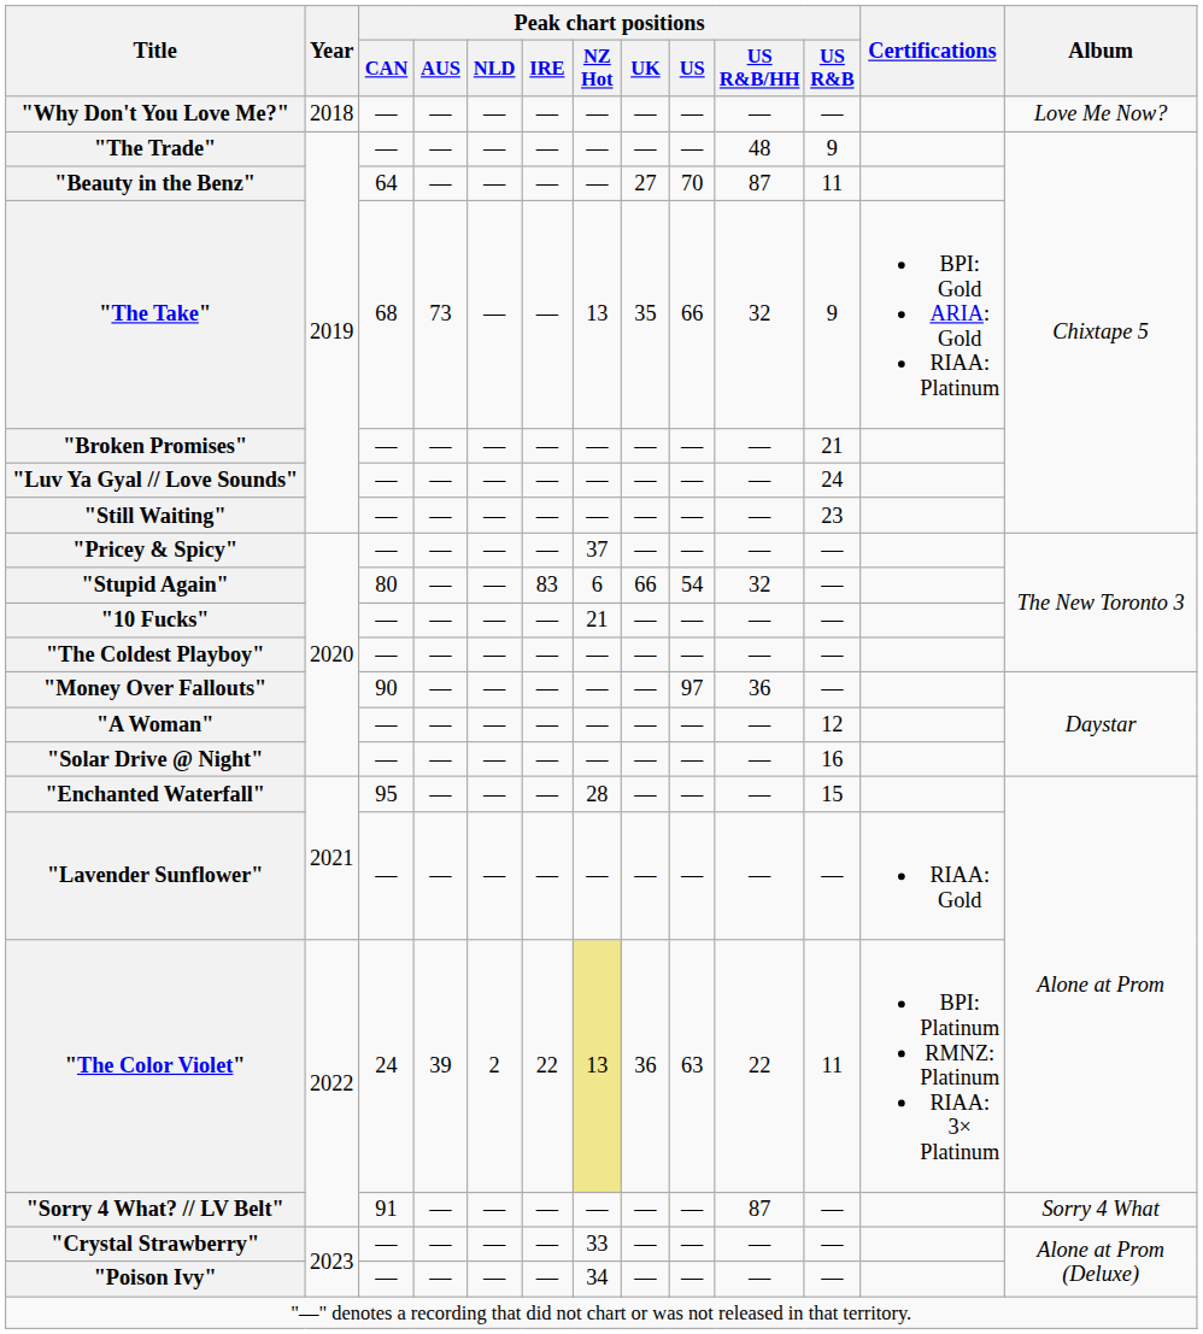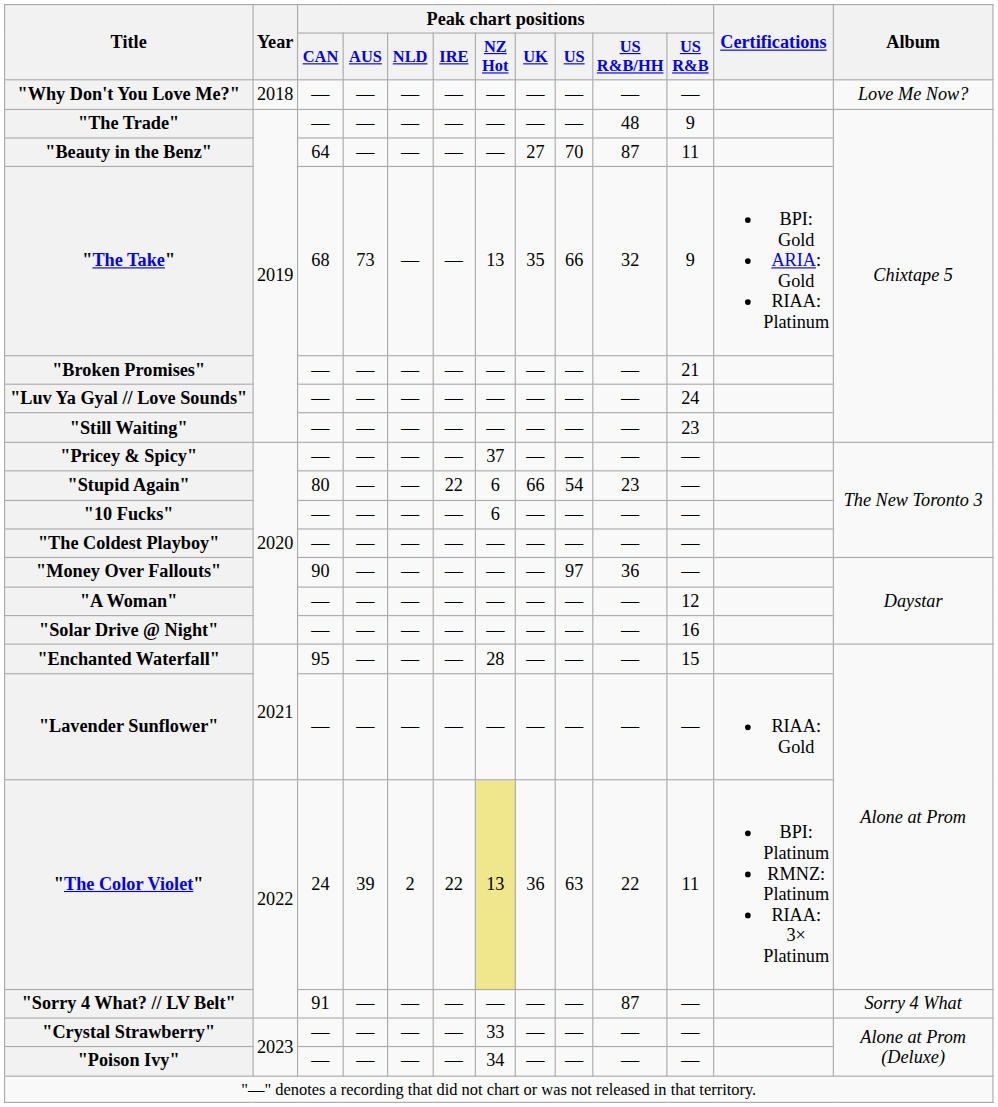 <table class="wikitable plainrowheaders" style="text-align:center;">
 <tr>
 <th scope="col" rowspan="2" style="width:22.5em;">Title</th>
 <th scope="col" rowspan="2">Year</th>
 <th scope="col" colspan="9">Peak chart positions</th>
 <th scope="col" rowspan="2"><a href='#'>Certifications</a></th>
 <th scope="col" rowspan="2" style="width:14em;">Album</th>
 </tr>
 <tr>
 <th scope="col" style="width:2.5em;font-size:90%;"><a href='#'>CAN</a><br></th>
 <th scope="col" style="width:2.5em;font-size:90%;"><a href='#'>AUS</a><br></th>
 <th scope="col" style="width:2.5em;font-size:90%;"><a href='#'>NLD</a><br></th>
 <th scope="col" style="width:2.5em;font-size:90%;"><a href='#'>IRE</a><br></th>
 <th scope="col" style="width:2.5em;font-size:90%;"><a href='#'>NZ<br>Hot</a><br></th>
 <th scope="col" style="width:2.5em;font-size:90%;"><a href='#'>UK</a><br></th>
 <th scope="col" style="width:2.5em;font-size:90%;"><a href='#'>US</a><br></th>
 <th scope="col" style="width:2.5em;font-size:90%;"><a href='#'>US<br>R&B/HH</a><br></th>
 <th scope="col" style="width:2.5em;font-size:90%;"><a href='#'>US R&B</a><br></th>
 </tr>
 <tr>
 <th scope="row">"Why Don't You Love Me?"</th>
 <td>2018</td>
 <td>—</td>
 <td>—</td>
 <td>—</td>
 <td>—</td>
 <td>—</td>
 <td>—</td>
 <td>—</td>
 <td>—</td>
 <td>—</td>
 <td></td>
 <td><em>Love Me Now?</em></td>
 </tr>
 <tr>
 <th scope="row">"The Trade"<br></th>
 <td rowspan="6">2019</td>
 <td>—</td>
 <td>—</td>
 <td>—</td>
 <td>—</td>
 <td>—</td>
 <td>—</td>
 <td>—</td>
 <td>48</td>
 <td>9</td>
 <td></td>
 <td rowspan="6"><em>Chixtape 5</em></td>
 </tr>
 <tr>
 <th scope="row">"Beauty in the Benz"<br></th>
 <td>64</td>
 <td>—</td>
 <td>—</td>
 <td>—</td>
 <td>—</td>
 <td>27</td>
 <td>70</td>
 <td>87</td>
 <td>11</td>
 <td></td>
 </tr>
 <tr>
 <th scope="row">"<a href='#'>The Take</a>"<br></th>
 <td>68</td>
 <td>73</td>
 <td>—</td>
 <td>—</td>
 <td>13</td>
 <td>35</td>
 <td>66</td>
 <td>32</td>
 <td>9</td>
 <td><br><ul><li>BPI: Gold</li><li><a href='#'>ARIA</a>: Gold</li><li>RIAA: Platinum</li></ul></td>
 </tr>
 <tr>
 <th scope="row">"Broken Promises"</th>
 <td>—</td>
 <td>—</td>
 <td>—</td>
 <td>—</td>
 <td>—</td>
 <td>—</td>
 <td>—</td>
 <td>—</td>
 <td>21</td>
 <td></td>
 </tr>
 <tr>
 <th scope="row">"Luv Ya Gyal // Love Sounds"<br></th>
 <td>—</td>
 <td>—</td>
 <td>—</td>
 <td>—</td>
 <td>—</td>
 <td>—</td>
 <td>—</td>
 <td>—</td>
 <td>24</td>
 <td></td>
 </tr>
 <tr>
 <th scope="row">"Still Waiting"<br></th>
 <td>—</td>
 <td>—</td>
 <td>—</td>
 <td>—</td>
 <td>—</td>
 <td>—</td>
 <td>—</td>
 <td>—</td>
 <td>23</td>
 <td></td>
 </tr>
 <tr>
 <th scope="row">"Pricey & Spicy"</th>
 <td rowspan="7">2020</td>
 <td>—</td>
 <td>—</td>
 <td>—</td>
 <td>—</td>
 <td>37</td>
 <td>—</td>
 <td>—</td>
 <td>—</td>
 <td>—</td>
 <td></td>
 <td rowspan="4"><em>The New Toronto 3</em></td>
 </tr>
 <tr>
 <th scope="row">"Stupid Again"</th>
 <td>80</td>
 <td>—</td>
 <td>—</td>
-<td>83</td>
+<td>22</td>
 <td>6</td>
 <td>66</td>
 <td>54</td>
-<td>32</td>
+<td>23</td>
 <td>—</td>
 <td></td>
 </tr>
 <tr>
 <th scope="row">"10 Fucks"<br></th>
 <td>—</td>
 <td>—</td>
 <td>—</td>
 <td>—</td>
-<td>21</td>
+<td>6</td>
 <td>—</td>
 <td>—</td>
 <td>—</td>
 <td>—</td>
 <td></td>
 </tr>
 <tr>
 <th scope="row">"The Coldest Playboy"</th>
 <td>—</td>
 <td>—</td>
 <td>—</td>
 <td>—</td>
 <td>—</td>
 <td>—</td>
 <td>—</td>
 <td>—</td>
 <td>—</td>
 <td></td>
 </tr>
 <tr>
 <th scope="row">"Money Over Fallouts"</th>
 <td>90</td>
 <td>—</td>
 <td>—</td>
 <td>—</td>
 <td>—</td>
 <td>—</td>
 <td>97</td>
 <td>36</td>
 <td>—</td>
 <td></td>
 <td rowspan="3"><em>Daystar</em></td>
 </tr>
 <tr>
 <th scope="row">"A Woman"</th>
 <td>—</td>
 <td>—</td>
 <td>—</td>
 <td>—</td>
 <td>—</td>
 <td>—</td>
 <td>—</td>
 <td>—</td>
 <td>12</td>
 <td></td>
 </tr>
 <tr>
 <th scope="row">"Solar Drive @ Night"</th>
 <td>—</td>
 <td>—</td>
 <td>—</td>
 <td>—</td>
 <td>—</td>
 <td>—</td>
 <td>—</td>
 <td>—</td>
 <td>16</td>
 <td></td>
 </tr>
 <tr>
 <th scope="row">"Enchanted Waterfall"</th>
 <td rowspan="2">2021</td>
 <td>95</td>
 <td>—</td>
 <td>—</td>
 <td>—</td>
 <td>28</td>
 <td>—</td>
 <td>—</td>
 <td>—</td>
 <td>15</td>
 <td></td>
 <td rowspan="3"><em>Alone at Prom</em></td>
 </tr>
 <tr>
 <th scope="row">"Lavender Sunflower"</th>
 <td>—</td>
 <td>—</td>
 <td>—</td>
 <td>—</td>
 <td>—</td>
 <td>—</td>
 <td>—</td>
 <td>—</td>
 <td>—</td>
 <td><br><ul><li>RIAA: Gold</li></ul></td>
 </tr>
 <tr>
 <th scope="row">"<a href='#'>The Color Violet</a>"</th>
 <td rowspan="2">2022</td>
 <td>24</td>
 <td>39</td>
 <td>2</td>
 <td>22</td>
 <td style="background: khaki;">13</td>
 <td>36</td>
 <td>63</td>
 <td>22</td>
 <td>11</td>
 <td><br><ul><li>BPI: Platinum</li><li>RMNZ: Platinum</li><li>RIAA: 3× Platinum</li></ul></td>
 </tr>
 <tr>
 <th scope="row">"Sorry 4 What? // LV Belt"</th>
 <td>91</td>
 <td>—</td>
 <td>—</td>
 <td>—</td>
 <td>—</td>
 <td>—</td>
 <td>—</td>
 <td>87</td>
 <td>—</td>
 <td></td>
 <td><em>Sorry 4 What</em></td>
 </tr>
 <tr>
 <th scope="row">"Crystal Strawberry"</th>
 <td rowspan="2">2023</td>
 <td>—</td>
 <td>—</td>
 <td>—</td>
 <td>—</td>
 <td>33</td>
 <td>—</td>
 <td>—</td>
 <td>—</td>
 <td>—</td>
 <td></td>
 <td rowspan="2"><em>Alone at Prom (Deluxe)</em></td>
 </tr>
 <tr>
 <th scope="row">"Poison Ivy"</th>
 <td>—</td>
 <td>—</td>
 <td>—</td>
 <td>—</td>
 <td>34</td>
 <td>—</td>
 <td>—</td>
 <td>—</td>
 <td>—</td>
 <td></td>
 </tr>
 <tr>
 <td colspan="16" style="font-size:90%">"—" denotes a recording that did not chart or was not released in that territory.</td>
 </tr>
 </table>
